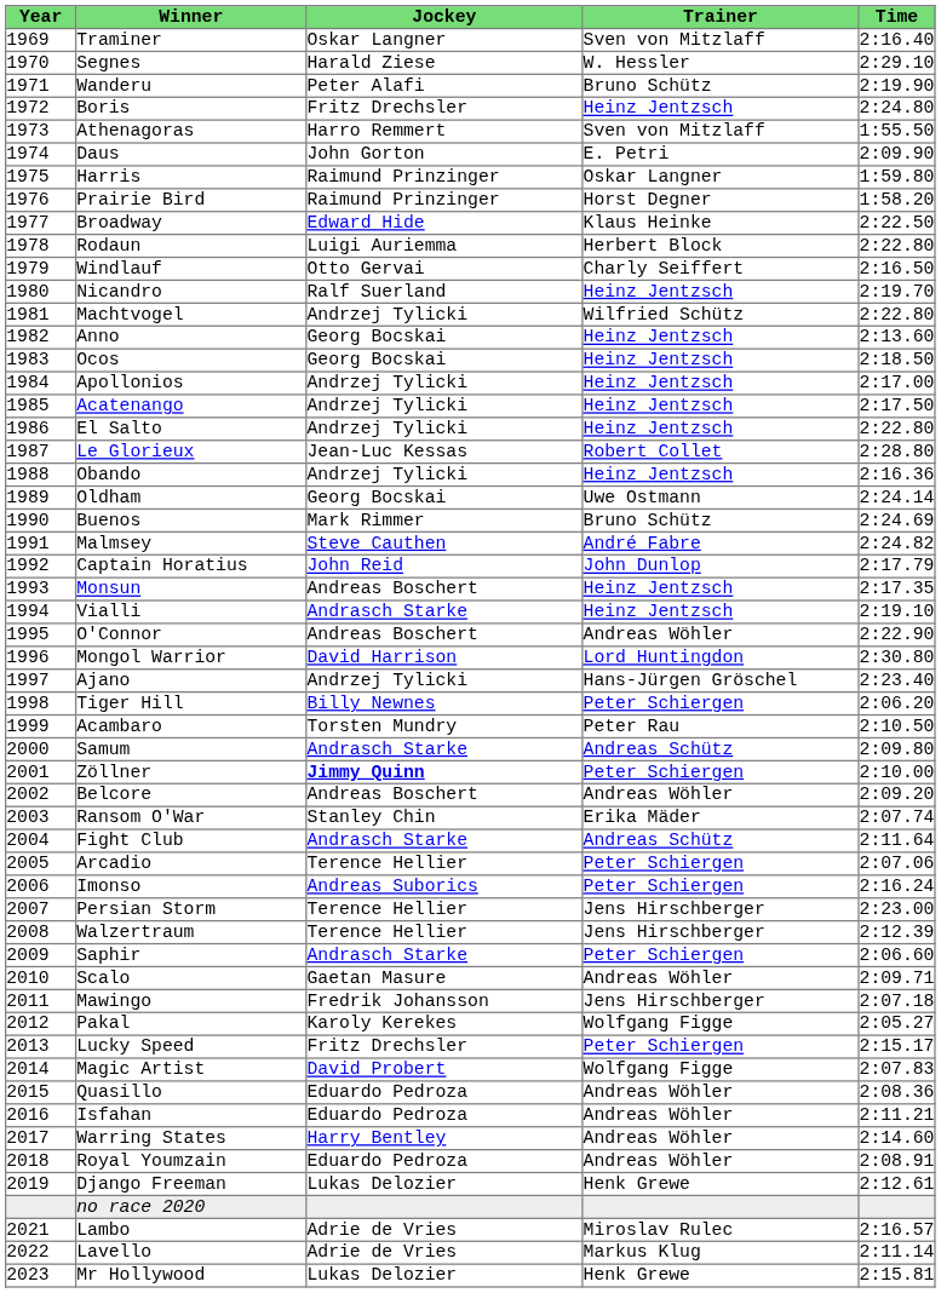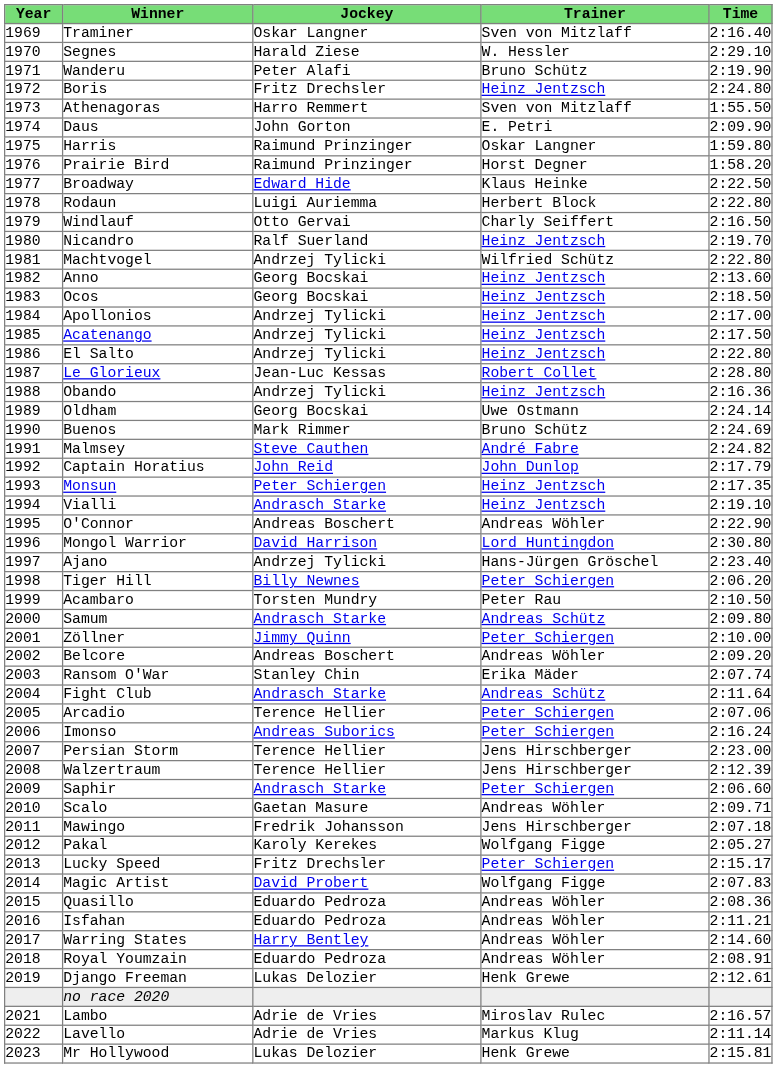 <table class = "sortable" | border="1" cellpadding="0" style="border-collapse: collapse; font-size:90%">
 <tr bgcolor="#77dd77" align="center">
 <th width="45px"><strong>Year</strong><br></th>
 <th width="150px"><strong>Winner</strong><br></th>
 <th width="180px"><strong>Jockey</strong><br></th>
 <th width="180px"><strong>Trainer</strong><br></th>
 <th><strong>Time</strong><br></th>
 </tr>
 <tr>
 <td>1969</td>
 <td>Traminer</td>
 <td>Oskar Langner</td>
 <td>Sven von Mitzlaff</td>
 <td>2:16.40</td>
 </tr>
 <tr>
 <td>1970</td>
 <td>Segnes</td>
 <td>Harald Ziese</td>
 <td>W. Hessler</td>
 <td>2:29.10</td>
 </tr>
 <tr>
 <td>1971</td>
 <td>Wanderu</td>
 <td>Peter Alafi</td>
 <td>Bruno Schütz</td>
 <td>2:19.90</td>
 </tr>
 <tr>
 <td>1972</td>
 <td>Boris</td>
 <td>Fritz Drechsler</td>
 <td><a href='#'>Heinz Jentzsch</a></td>
 <td>2:24.80</td>
 </tr>
 <tr>
 <td>1973</td>
 <td>Athenagoras</td>
 <td>Harro Remmert</td>
 <td>Sven von Mitzlaff</td>
 <td>1:55.50</td>
 </tr>
 <tr>
 <td>1974</td>
 <td>Daus</td>
 <td>John Gorton</td>
 <td>E. Petri</td>
 <td>2:09.90</td>
 </tr>
 <tr>
 <td>1975</td>
 <td>Harris</td>
 <td>Raimund Prinzinger</td>
 <td>Oskar Langner</td>
 <td>1:59.80</td>
 </tr>
 <tr>
 <td>1976</td>
 <td>Prairie Bird</td>
 <td>Raimund Prinzinger</td>
 <td>Horst Degner</td>
 <td>1:58.20</td>
 </tr>
 <tr>
 <td>1977</td>
 <td>Broadway</td>
 <td><a href='#'>Edward Hide</a></td>
 <td>Klaus Heinke</td>
 <td>2:22.50</td>
 </tr>
 <tr>
 <td>1978</td>
 <td>Rodaun</td>
 <td>Luigi Auriemma</td>
 <td>Herbert Block</td>
 <td>2:22.80</td>
 </tr>
 <tr>
 <td>1979</td>
 <td>Windlauf</td>
 <td>Otto Gervai</td>
 <td>Charly Seiffert</td>
 <td>2:16.50</td>
 </tr>
 <tr>
 <td>1980</td>
 <td>Nicandro</td>
 <td>Ralf Suerland</td>
 <td><a href='#'>Heinz Jentzsch</a></td>
 <td>2:19.70</td>
 </tr>
 <tr>
 <td>1981</td>
 <td>Machtvogel</td>
 <td>Andrzej Tylicki</td>
 <td>Wilfried Schütz</td>
 <td>2:22.80</td>
 </tr>
 <tr>
 <td>1982</td>
 <td>Anno</td>
 <td>Georg Bocskai</td>
 <td><a href='#'>Heinz Jentzsch</a></td>
 <td>2:13.60</td>
 </tr>
 <tr>
 <td>1983</td>
 <td>Ocos</td>
 <td>Georg Bocskai</td>
 <td><a href='#'>Heinz Jentzsch</a></td>
 <td>2:18.50</td>
 </tr>
 <tr>
 <td>1984</td>
 <td>Apollonios</td>
 <td>Andrzej Tylicki</td>
 <td><a href='#'>Heinz Jentzsch</a></td>
 <td>2:17.00</td>
 </tr>
 <tr>
 <td>1985</td>
 <td><a href='#'>Acatenango</a></td>
 <td>Andrzej Tylicki</td>
 <td><a href='#'>Heinz Jentzsch</a></td>
 <td>2:17.50</td>
 </tr>
 <tr>
 <td>1986</td>
 <td>El Salto</td>
 <td>Andrzej Tylicki</td>
 <td><a href='#'>Heinz Jentzsch</a></td>
 <td>2:22.80</td>
 </tr>
 <tr>
 <td>1987</td>
 <td><a href='#'>Le Glorieux</a></td>
 <td>Jean-Luc Kessas</td>
 <td><a href='#'>Robert Collet</a></td>
 <td>2:28.80</td>
 </tr>
 <tr>
 <td>1988</td>
 <td>Obando</td>
 <td>Andrzej Tylicki</td>
 <td><a href='#'>Heinz Jentzsch</a></td>
 <td>2:16.36</td>
 </tr>
 <tr>
 <td>1989</td>
 <td>Oldham</td>
 <td>Georg Bocskai</td>
 <td>Uwe Ostmann</td>
 <td>2:24.14</td>
 </tr>
 <tr>
 <td>1990</td>
 <td>Buenos</td>
 <td>Mark Rimmer</td>
 <td>Bruno Schütz</td>
 <td>2:24.69</td>
 </tr>
 <tr>
 <td>1991</td>
 <td>Malmsey</td>
 <td><a href='#'>Steve Cauthen</a></td>
 <td><a href='#'>André Fabre</a></td>
 <td>2:24.82</td>
 </tr>
 <tr>
 <td>1992</td>
 <td>Captain Horatius</td>
 <td><a href='#'>John Reid</a></td>
 <td><a href='#'>John Dunlop</a></td>
 <td>2:17.79</td>
 </tr>
 <tr>
 <td>1993</td>
 <td><a href='#'>Monsun</a></td>
-<td>Andreas Boschert</td>
+<td><a href='#'>Peter Schiergen</a></td>
 <td><a href='#'>Heinz Jentzsch</a></td>
 <td>2:17.35</td>
 </tr>
 <tr>
 <td>1994</td>
 <td>Vialli</td>
 <td><a href='#'>Andrasch Starke</a></td>
 <td><a href='#'>Heinz Jentzsch</a></td>
 <td>2:19.10</td>
 </tr>
 <tr>
 <td>1995</td>
 <td>O'Connor</td>
 <td>Andreas Boschert</td>
 <td>Andreas Wöhler</td>
 <td>2:22.90</td>
 </tr>
 <tr>
 <td>1996</td>
 <td>Mongol Warrior</td>
 <td><a href='#'>David Harrison</a></td>
 <td><a href='#'>Lord Huntingdon</a></td>
 <td>2:30.80</td>
 </tr>
 <tr>
 <td>1997</td>
 <td>Ajano </td>
 <td>Andrzej Tylicki</td>
 <td>Hans-Jürgen Gröschel</td>
 <td>2:23.40</td>
 </tr>
 <tr>
 <td>1998</td>
 <td>Tiger Hill</td>
 <td><a href='#'>Billy Newnes</a></td>
 <td><a href='#'>Peter Schiergen</a></td>
 <td>2:06.20</td>
 </tr>
 <tr>
 <td>1999</td>
 <td>Acambaro</td>
 <td>Torsten Mundry</td>
 <td>Peter Rau</td>
 <td>2:10.50</td>
 </tr>
 <tr>
 <td>2000</td>
 <td>Samum</td>
 <td><a href='#'>Andrasch Starke</a></td>
 <td><a href='#'>Andreas Schütz</a></td>
 <td>2:09.80</td>
 </tr>
 <tr>
 <td>2001</td>
 <td>Zöllner</td>
-<td><strong><a href='#'>Jimmy Quinn</a></strong></td>
+<td><a href='#'>Jimmy Quinn</a></td>
 <td><a href='#'>Peter Schiergen</a></td>
 <td>2:10.00</td>
 </tr>
 <tr>
 <td>2002</td>
 <td>Belcore</td>
 <td>Andreas Boschert</td>
 <td>Andreas Wöhler</td>
 <td>2:09.20</td>
 </tr>
 <tr>
 <td>2003</td>
 <td>Ransom O'War</td>
 <td>Stanley Chin</td>
 <td>Erika Mäder</td>
 <td>2:07.74</td>
 </tr>
 <tr>
 <td>2004</td>
 <td>Fight Club</td>
 <td><a href='#'>Andrasch Starke</a></td>
 <td><a href='#'>Andreas Schütz</a></td>
 <td>2:11.64</td>
 </tr>
 <tr>
 <td>2005</td>
 <td>Arcadio</td>
 <td>Terence Hellier</td>
 <td><a href='#'>Peter Schiergen</a></td>
 <td>2:07.06</td>
 </tr>
 <tr>
 <td>2006</td>
 <td>Imonso</td>
 <td><a href='#'>Andreas Suborics</a></td>
 <td><a href='#'>Peter Schiergen</a></td>
 <td>2:16.24</td>
 </tr>
 <tr>
 <td>2007</td>
 <td>Persian Storm</td>
 <td>Terence Hellier</td>
 <td>Jens Hirschberger</td>
 <td>2:23.00</td>
 </tr>
 <tr>
 <td>2008</td>
 <td>Walzertraum</td>
 <td>Terence Hellier</td>
 <td>Jens Hirschberger</td>
 <td>2:12.39</td>
 </tr>
 <tr>
 <td>2009</td>
 <td>Saphir</td>
 <td><a href='#'>Andrasch Starke</a></td>
 <td><a href='#'>Peter Schiergen</a></td>
 <td>2:06.60</td>
 </tr>
 <tr>
 <td>2010</td>
 <td>Scalo</td>
 <td>Gaetan Masure</td>
 <td>Andreas Wöhler</td>
 <td>2:09.71</td>
 </tr>
 <tr>
 <td>2011</td>
 <td>Mawingo</td>
 <td>Fredrik Johansson</td>
 <td>Jens Hirschberger</td>
 <td>2:07.18</td>
 </tr>
 <tr>
 <td>2012</td>
 <td>Pakal</td>
 <td>Karoly Kerekes</td>
 <td>Wolfgang Figge</td>
 <td>2:05.27</td>
 </tr>
 <tr>
 <td>2013</td>
 <td>Lucky Speed</td>
 <td>Fritz Drechsler</td>
 <td><a href='#'>Peter Schiergen</a></td>
 <td>2:15.17</td>
 </tr>
 <tr>
 <td>2014</td>
 <td>Magic Artist</td>
 <td><a href='#'>David Probert</a></td>
 <td>Wolfgang Figge</td>
 <td>2:07.83</td>
 </tr>
 <tr>
 <td>2015</td>
 <td>Quasillo </td>
 <td>Eduardo Pedroza</td>
 <td>Andreas Wöhler</td>
 <td>2:08.36</td>
 </tr>
 <tr>
 <td>2016</td>
 <td>Isfahan</td>
 <td>Eduardo Pedroza</td>
 <td>Andreas Wöhler</td>
 <td>2:11.21</td>
 </tr>
 <tr>
 <td>2017</td>
 <td>Warring States</td>
 <td><a href='#'>Harry Bentley</a></td>
 <td>Andreas Wöhler</td>
 <td>2:14.60</td>
 </tr>
 <tr>
 <td>2018</td>
 <td>Royal Youmzain</td>
 <td>Eduardo Pedroza</td>
 <td>Andreas Wöhler</td>
 <td>2:08.91</td>
 </tr>
 <tr>
 <td>2019</td>
 <td>Django Freeman</td>
 <td>Lukas Delozier</td>
 <td>Henk Grewe</td>
 <td>2:12.61</td>
 </tr>
 <tr bgcolor="#eeeeee">
 <td data-sort-value="2020"></td>
 <td><em>no race 2020</em> </td>
 <td></td>
 <td></td>
 <td></td>
 </tr>
 <tr>
 <td>2021</td>
 <td>Lambo</td>
 <td>Adrie de Vries</td>
 <td>Miroslav Rulec</td>
 <td>2:16.57</td>
 </tr>
 <tr>
 <td>2022</td>
 <td>Lavello</td>
 <td>Adrie de Vries</td>
 <td>Markus Klug</td>
 <td>2:11.14</td>
 </tr>
 <tr>
 <td>2023</td>
 <td>Mr Hollywood</td>
 <td>Lukas Delozier</td>
 <td>Henk Grewe</td>
 <td>2:15.81</td>
 </tr>
 </table>
